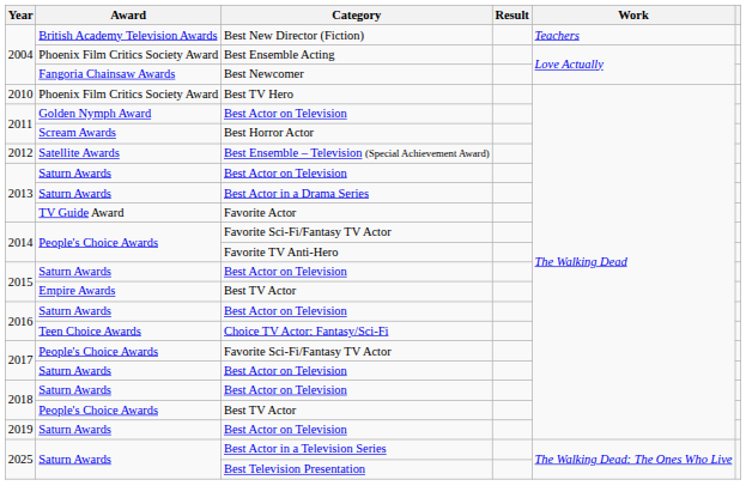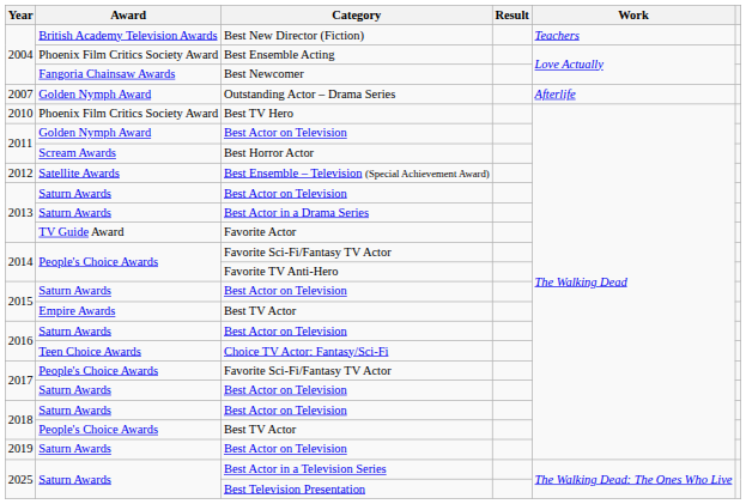 <table class="wikitable sortable">
 <tr>
 <th>Year</th>
 <th>Award</th>
 <th>Category</th>
 <th>Result</th>
 <th>Work</th>
 <th></th>
 </tr>
 <tr>
 <td rowspan=3>2004</td>
 <td><a href='#'>British Academy Television Awards</a></td>
 <td>Best New Director (Fiction)</td>
 <td></td>
 <td><em><a href='#'>Teachers</a></em></td>
 <td></td>
 </tr>
 <tr>
 <td>Phoenix Film Critics Society Award</td>
 <td>Best Ensemble Acting</td>
 <td></td>
 <td rowspan=2><em><a href='#'>Love Actually</a></em></td>
 <td></td>
 </tr>
 <tr>
 <td><a href='#'>Fangoria Chainsaw Awards</a></td>
 <td>Best Newcomer</td>
 <td></td>
+<td></td>
+</tr>
+<tr>
+<td>2007</td>
+<td><a href='#'>Golden Nymph Award</a></td>
+<td>Outstanding Actor – Drama Series</td>
+<td></td>
+<td><em><a href='#'>Afterlife</a></em></td>
 <td></td>
 </tr>
 <tr>
 <td>2010</td>
 <td>Phoenix Film Critics Society Award</td>
 <td>Best TV Hero</td>
 <td></td>
 <td rowspan=18><em><a href='#'>The Walking Dead</a></em></td>
 <td></td>
 </tr>
 <tr>
 <td rowspan=2>2011</td>
 <td><a href='#'>Golden Nymph Award</a></td>
 <td><a href='#'>Best Actor on Television</a></td>
 <td></td>
 <td></td>
 </tr>
 <tr>
 <td><a href='#'>Scream Awards</a></td>
 <td>Best Horror Actor</td>
 <td></td>
 <td></td>
 </tr>
 <tr>
 <td>2012</td>
 <td><a href='#'>Satellite Awards</a></td>
 <td><a href='#'>Best Ensemble – Television</a> <small> (Special Achievement Award) </small></td>
 <td></td>
 <td></td>
 </tr>
 <tr>
 <td rowspan=3>2013</td>
 <td><a href='#'>Saturn Awards</a></td>
 <td><a href='#'>Best Actor on Television</a></td>
 <td></td>
 <td></td>
 </tr>
 <tr>
 <td><a href='#'>Saturn Awards</a></td>
 <td><a href='#'>Best Actor in a Drama Series</a></td>
 <td></td>
 <td></td>
 </tr>
 <tr>
 <td><a href='#'>TV Guide</a> Award</td>
 <td>Favorite Actor</td>
 <td></td>
 <td></td>
 </tr>
 <tr>
 <td rowspan=2>2014</td>
 <td rowspan=2><a href='#'>People's Choice Awards</a></td>
 <td>Favorite Sci-Fi/Fantasy TV Actor</td>
 <td></td>
 <td></td>
 </tr>
 <tr>
 <td>Favorite TV Anti-Hero</td>
 <td></td>
 <td></td>
 </tr>
 <tr>
 <td rowspan=2>2015</td>
 <td><a href='#'>Saturn Awards</a></td>
 <td><a href='#'>Best Actor on Television</a></td>
 <td></td>
 <td></td>
 </tr>
 <tr>
 <td><a href='#'>Empire Awards</a></td>
 <td>Best TV Actor</td>
 <td></td>
 <td></td>
 </tr>
 <tr>
 <td rowspan=2>2016</td>
 <td><a href='#'>Saturn Awards</a></td>
 <td><a href='#'>Best Actor on Television</a></td>
 <td></td>
 <td></td>
 </tr>
 <tr>
 <td><a href='#'>Teen Choice Awards</a></td>
 <td><a href='#'>Choice TV Actor: Fantasy/Sci-Fi</a></td>
 <td></td>
 <td></td>
 </tr>
 <tr>
 <td rowspan=2>2017</td>
 <td><a href='#'>People's Choice Awards</a></td>
 <td>Favorite Sci-Fi/Fantasy TV Actor</td>
 <td></td>
 <td></td>
 </tr>
 <tr>
 <td><a href='#'>Saturn Awards</a></td>
 <td><a href='#'>Best Actor on Television</a></td>
 <td></td>
 <td></td>
 </tr>
 <tr>
 <td rowspan=2>2018</td>
 <td><a href='#'>Saturn Awards</a></td>
 <td><a href='#'>Best Actor on Television</a></td>
 <td></td>
 <td></td>
 </tr>
 <tr>
 <td><a href='#'>People's Choice Awards</a></td>
 <td>Best TV Actor</td>
 <td></td>
 <td></td>
 </tr>
 <tr>
 <td>2019</td>
 <td><a href='#'>Saturn Awards</a></td>
 <td><a href='#'>Best Actor on Television</a></td>
 <td></td>
 <td></td>
 </tr>
 <tr>
 <td rowspan="2">2025</td>
 <td rowspan="2"><a href='#'>Saturn Awards</a></td>
 <td><a href='#'>Best Actor in a Television Series</a></td>
 <td></td>
 <td rowspan="2"><em><a href='#'>The Walking Dead: The Ones Who Live</a></em></td>
 <td rowspan="2"></td>
 </tr>
 <tr>
 <td><a href='#'>Best Television Presentation</a></td>
 <td></td>
 </tr>
 </table>
